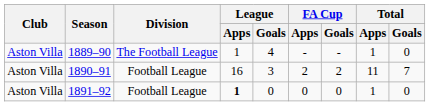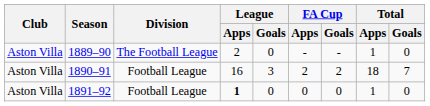 <table class="wikitable" style="text-align:center;">
 <tr>
 <th rowspan="2">Club</th>
 <th rowspan="2">Season</th>
 <th rowspan="2">Division</th>
 <th colspan="2">League</th>
 <th colspan="2"><a href='#'>FA Cup</a></th>
 <th colspan="2">Total</th>
 </tr>
 <tr>
 <th>Apps</th>
 <th>Goals</th>
 <th>Apps</th>
 <th>Goals</th>
 <th>Apps</th>
 <th>Goals</th>
 </tr>
 <tr>
 <td><a href='#'>Aston Villa</a></td>
 <td><a href='#'>1889–90</a></td>
 <td><a href='#'>The Football League</a></td>
-<td>1</td>
-<td>4</td>
+<td>2</td>
+<td>0</td>
 <td>-</td>
 <td>-</td>
 <td>1</td>
 <td>0</td>
 </tr>
 <tr>
 <td>Aston Villa</td>
 <td><a href='#'>1890–91</a></td>
 <td>Football League</td>
 <td>16</td>
 <td>3</td>
 <td>2</td>
 <td>2</td>
-<td>11</td>
+<td>18</td>
 <td>7</td>
 </tr>
 <tr>
 <td>Aston Villa</td>
 <td><a href='#'>1891–92</a></td>
 <td>Football League</td>
 <td><strong>1</strong></td>
 <td>0</td>
 <td>0</td>
 <td>0</td>
 <td>1</td>
 <td>0</td>
 </tr>
 </table>
